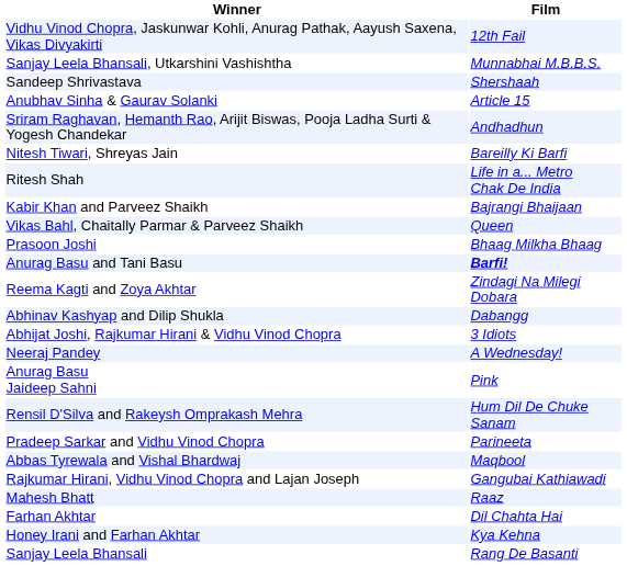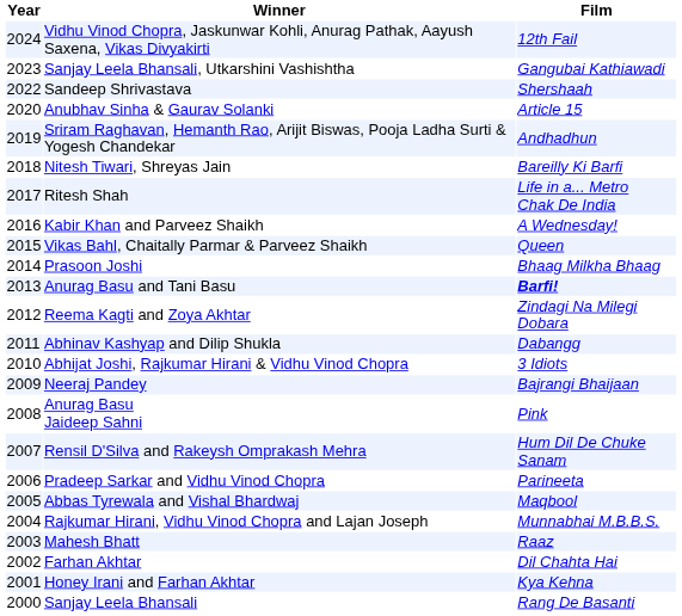 <table cellspacing="1" cellpadding="1" border="0" width="55%">
 <tr>
+<th>Year</th>
 <th>Winner</th>
 <th>Film</th>
 </tr>
 <tr bgcolor=#edf3fe>
+<td>2024</td>
 <td><a href='#'>Vidhu Vinod Chopra</a>, Jaskunwar Kohli, Anurag Pathak, Aayush Saxena, <a href='#'>Vikas Divyakirti</a></td>
 <td><em><a href='#'>12th Fail</a></em></td>
 </tr>
 <tr>
+<td>2023</td>
 <td><a href='#'>Sanjay Leela Bhansali</a>, Utkarshini Vashishtha</td>
-<td><em><a href='#'>Munnabhai M.B.B.S.</a></em></td>
+<td><em><a href='#'>Gangubai Kathiawadi</a></em></td>
 </tr>
 <tr bgcolor=#edf3fe>
+<td>2022</td>
 <td>Sandeep Shrivastava</td>
 <td><em><a href='#'>Shershaah</a></em></td>
 </tr>
 <tr>
+<td>2020</td>
 <td><a href='#'>Anubhav Sinha</a> & <a href='#'>Gaurav Solanki</a></td>
 <td><em><a href='#'>Article 15</a></em></td>
 </tr>
 <tr bgcolor=#edf3fe>
+<td>2019</td>
 <td><a href='#'>Sriram Raghavan</a>, <a href='#'>Hemanth Rao</a>, Arijit Biswas, Pooja Ladha Surti & Yogesh Chandekar</td>
 <td><em><a href='#'>Andhadhun</a></em></td>
 </tr>
 <tr>
+<td>2018</td>
 <td><a href='#'>Nitesh Tiwari</a>, Shreyas Jain</td>
 <td><em><a href='#'>Bareilly Ki Barfi</a></em></td>
 </tr>
 <tr bgcolor=#edf3fe>
+<td>2017</td>
 <td>Ritesh Shah</td>
 <td><em><a href='#'>Life in a... Metro</a></em> <br><a href='#'><em>Chak De India</em></a></td>
 </tr>
 <tr>
+<td>2016</td>
 <td><a href='#'>Kabir Khan</a> and Parveez Shaikh</td>
-<td><em><a href='#'>Bajrangi Bhaijaan</a></em></td>
+<td><em><a href='#'>A Wednesday!</a></em></td>
 </tr>
 <tr bgcolor=#edf3fe>
+<td>2015</td>
 <td><a href='#'>Vikas Bahl</a>, Chaitally Parmar & Parveez Shaikh</td>
 <td><em><a href='#'>Queen</a></em></td>
 </tr>
 <tr>
+<td>2014</td>
 <td><a href='#'>Prasoon Joshi</a></td>
 <td><em><a href='#'>Bhaag Milkha Bhaag</a></em></td>
 </tr>
 <tr bgcolor=#edf3fe>
+<td>2013</td>
 <td><a href='#'>Anurag Basu</a> and Tani Basu</td>
 <td><strong><em><a href='#'>Barfi!</a></em></strong></td>
 </tr>
 <tr>
+<td>2012</td>
 <td><a href='#'>Reema Kagti</a> and <a href='#'>Zoya Akhtar</a></td>
 <td><em><a href='#'>Zindagi Na Milegi Dobara</a></em></td>
 </tr>
 <tr bgcolor=#edf3fe>
+<td>2011</td>
 <td><a href='#'>Abhinav Kashyap</a> and Dilip Shukla</td>
 <td><em><a href='#'>Dabangg</a></em></td>
 </tr>
 <tr>
+<td>2010</td>
 <td><a href='#'>Abhijat Joshi</a>, <a href='#'>Rajkumar Hirani</a> & <a href='#'>Vidhu Vinod Chopra</a></td>
 <td><em><a href='#'>3 Idiots</a></em></td>
 </tr>
 <tr bgcolor=#edf3fe>
+<td>2009</td>
 <td><a href='#'>Neeraj Pandey</a></td>
-<td><em><a href='#'>A Wednesday!</a></em></td>
+<td><em><a href='#'>Bajrangi Bhaijaan</a></em></td>
 </tr>
 <tr>
+<td>2008</td>
 <td><a href='#'>Anurag Basu</a> <br><a href='#'>Jaideep Sahni</a></td>
 <td><em><a href='#'>Pink</a></em></td>
 </tr>
 <tr bgcolor=#edf3fe>
+<td>2007</td>
 <td><a href='#'>Rensil D'Silva</a> and <a href='#'>Rakeysh Omprakash Mehra</a></td>
 <td><em><a href='#'>Hum Dil De Chuke Sanam</a></em></td>
 </tr>
 <tr>
+<td>2006</td>
 <td><a href='#'>Pradeep Sarkar</a> and <a href='#'>Vidhu Vinod Chopra</a></td>
 <td><em><a href='#'>Parineeta</a></em></td>
 </tr>
 <tr bgcolor=#edf3fe>
+<td>2005</td>
 <td><a href='#'>Abbas Tyrewala</a> and <a href='#'>Vishal Bhardwaj</a></td>
 <td><em><a href='#'>Maqbool</a></em></td>
 </tr>
 <tr>
+<td>2004</td>
 <td><a href='#'>Rajkumar Hirani</a>, <a href='#'>Vidhu Vinod Chopra</a> and Lajan Joseph</td>
-<td><em><a href='#'>Gangubai Kathiawadi</a></em></td>
+<td><em><a href='#'>Munnabhai M.B.B.S.</a></em></td>
 </tr>
 <tr bgcolor=#edf3fe>
+<td>2003</td>
 <td><a href='#'>Mahesh Bhatt</a></td>
 <td><em><a href='#'>Raaz</a></em></td>
 </tr>
 <tr>
+<td>2002</td>
 <td><a href='#'>Farhan Akhtar</a></td>
 <td><em><a href='#'>Dil Chahta Hai</a></em></td>
 </tr>
 <tr bgcolor=#edf3fe>
+<td>2001</td>
 <td><a href='#'>Honey Irani</a> and <a href='#'>Farhan Akhtar</a></td>
 <td><em><a href='#'>Kya Kehna</a></em></td>
 </tr>
 <tr>
+<td>2000</td>
 <td><a href='#'>Sanjay Leela Bhansali</a></td>
 <td><em><a href='#'>Rang De Basanti</a></em></td>
 </tr>
 </table>
